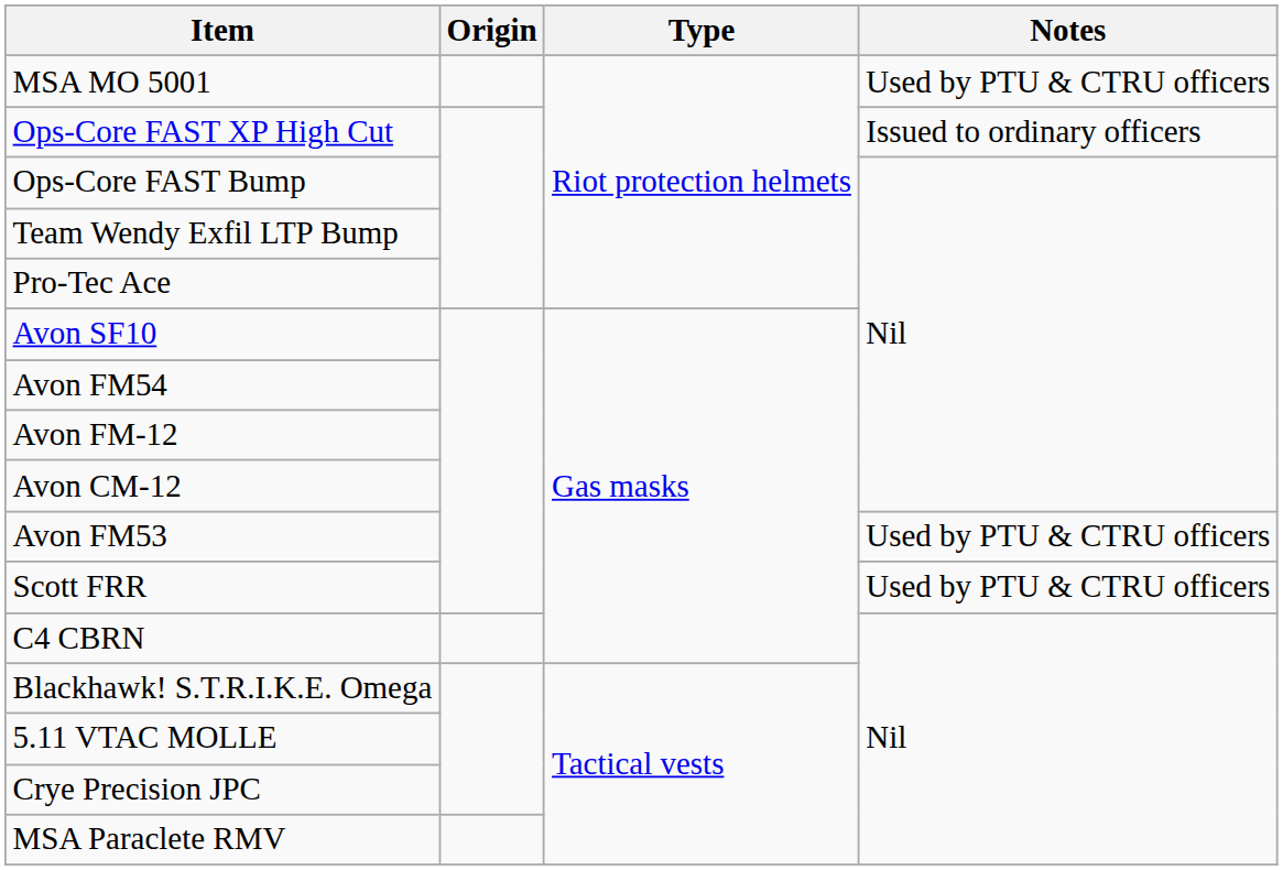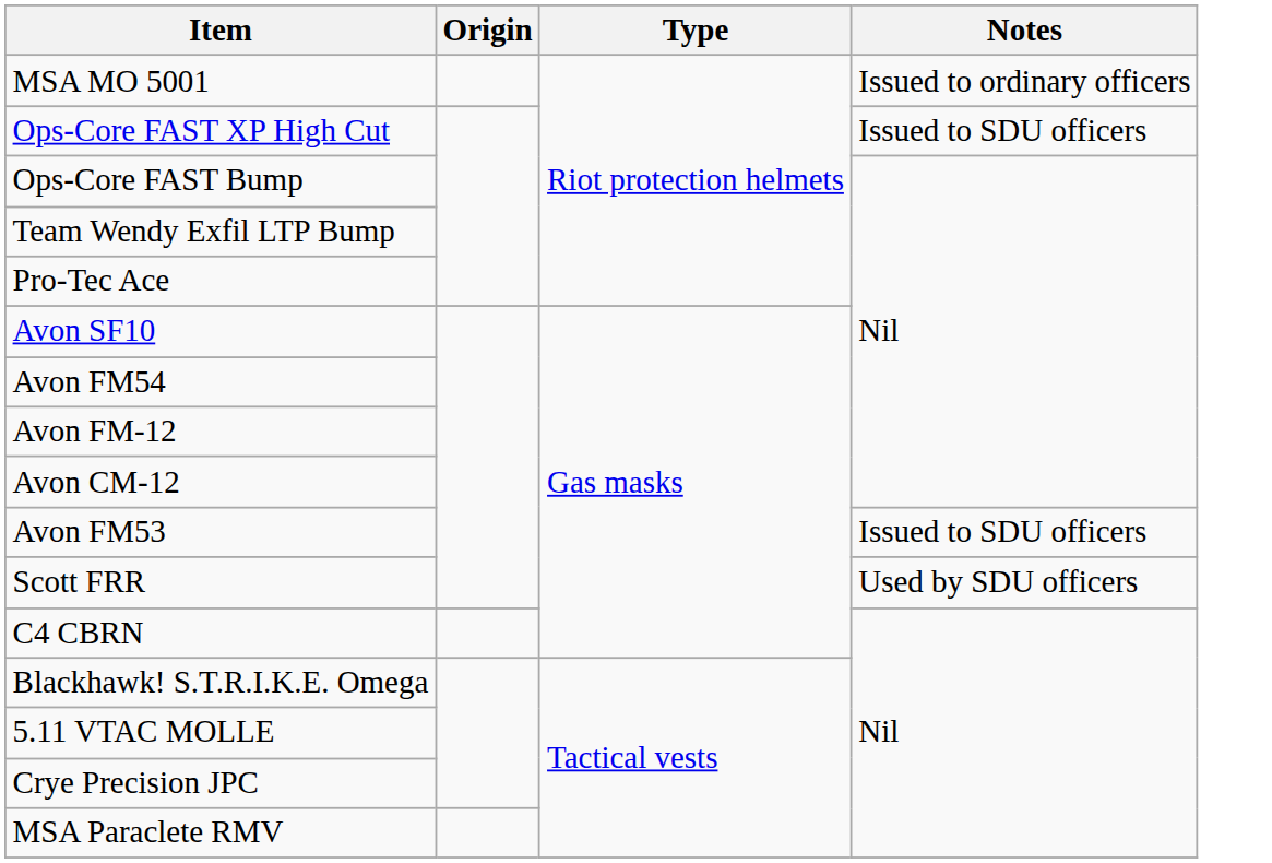 <table class="wikitable">
 <tr>
 <th>Item</th>
 <th>Origin</th>
 <th>Type</th>
 <th>Notes</th>
 </tr>
 <tr>
 <td>MSA MO 5001</td>
 <td></td>
 <td rowspan="5"><a href='#'>Riot protection helmets</a></td>
-<td>Used by PTU & CTRU officers</td>
+<td>Issued to ordinary officers</td>
 </tr>
 <tr>
 <td><a href='#'>Ops-Core FAST XP High Cut</a></td>
 <td rowspan="4"></td>
-<td>Issued to ordinary officers</td>
+<td>Issued to SDU officers</td>
 </tr>
 <tr>
 <td>Ops-Core FAST Bump</td>
 <td rowspan="7">Nil</td>
 </tr>
 <tr>
 <td>Team Wendy Exfil LTP Bump</td>
 </tr>
 <tr>
 <td>Pro-Tec Ace</td>
 </tr>
 <tr>
 <td><a href='#'>Avon SF10</a></td>
 <td rowspan="6"></td>
 <td rowspan="7"><a href='#'>Gas masks</a></td>
 </tr>
 <tr>
 <td>Avon FM54</td>
 </tr>
 <tr>
 <td>Avon FM-12</td>
 </tr>
 <tr>
 <td>Avon CM-12</td>
 </tr>
 <tr>
 <td>Avon FM53</td>
-<td>Used by PTU & CTRU officers</td>
+<td>Issued to SDU officers</td>
 </tr>
 <tr>
 <td>Scott FRR</td>
-<td>Used by PTU & CTRU officers</td>
+<td>Used by SDU officers</td>
 </tr>
 <tr>
 <td>C4 CBRN</td>
 <td></td>
 <td rowspan="5">Nil</td>
 </tr>
 <tr>
 <td>Blackhawk! S.T.R.I.K.E. Omega</td>
 <td rowspan="3"></td>
 <td rowspan="4"><a href='#'>Tactical vests</a></td>
 </tr>
 <tr>
 <td>5.11 VTAC MOLLE</td>
 </tr>
 <tr>
 <td>Crye Precision JPC</td>
 </tr>
 <tr>
 <td>MSA Paraclete RMV</td>
 <td></td>
 </tr>
 </table>
